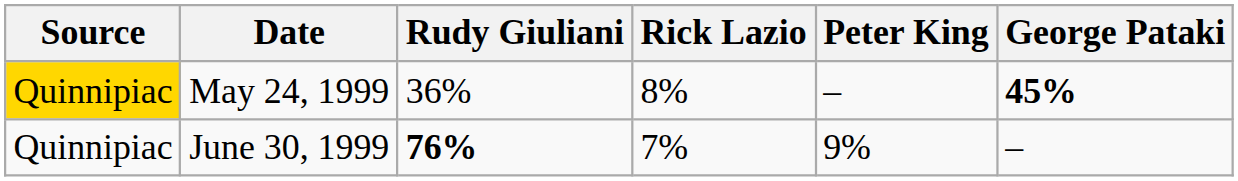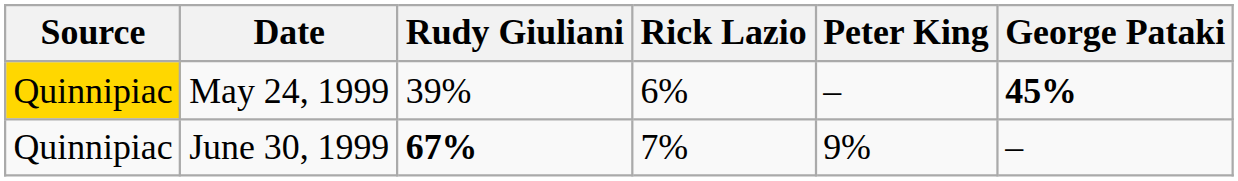 <table class="wikitable">
 <tr>
 <th>Source</th>
 <th>Date</th>
 <th>Rudy Giuliani</th>
 <th>Rick Lazio</th>
 <th>Peter King</th>
 <th>George Pataki</th>
 </tr>
 <tr>
 <td style="background: gold;">Quinnipiac</td>
 <td>May 24, 1999</td>
-<td>36%</td>
-<td>8%</td>
+<td>39%</td>
+<td>6%</td>
 <td>–</td>
 <td><strong>45%</strong></td>
 </tr>
 <tr>
 <td>Quinnipiac</td>
 <td>June 30, 1999</td>
-<td><strong>76%</strong></td>
+<td><strong>67%</strong></td>
 <td>7%</td>
 <td>9%</td>
 <td>–</td>
 </tr>
 </table>
